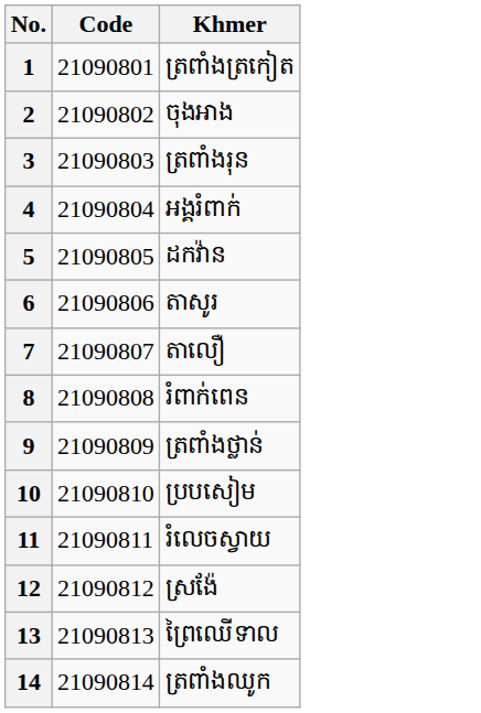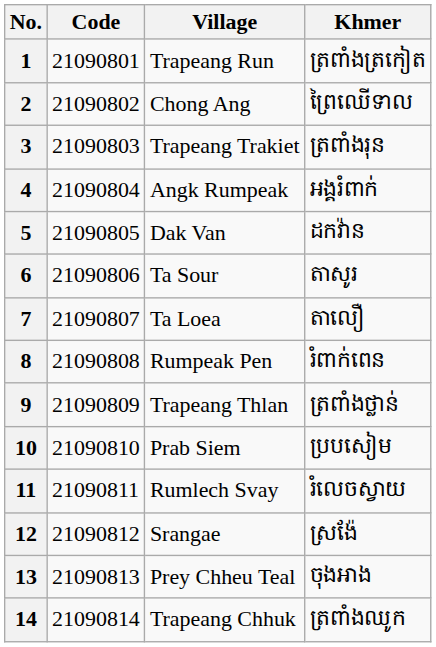 <table class="wikitable sortable mw-collapsible">
 <tr>
 <th>No.</th>
 <th>Code</th>
+<th>Village</th>
 <th>Khmer</th>
 </tr>
 <tr>
 <th>1</th>
 <td>21090801</td>
+<td>Trapeang Run</td>
 <td>ត្រពាំងត្រកៀត</td>
 </tr>
 <tr>
 <th>2</th>
 <td>21090802</td>
-<td>ចុងអាង</td>
+<td>Chong Ang</td>
+<td>ព្រៃឈើទាល</td>
 </tr>
 <tr>
 <th>3</th>
 <td>21090803</td>
+<td>Trapeang Trakiet</td>
 <td>ត្រពាំងរុន</td>
 </tr>
 <tr>
 <th>4</th>
 <td>21090804</td>
+<td>Angk Rumpeak</td>
 <td>អង្គរំពាក់</td>
 </tr>
 <tr>
 <th>5</th>
 <td>21090805</td>
+<td>Dak Van</td>
 <td>ដកវ៉ាន</td>
 </tr>
 <tr>
 <th>6</th>
 <td>21090806</td>
+<td>Ta Sour</td>
 <td>តាសូរ</td>
 </tr>
 <tr>
 <th>7</th>
 <td>21090807</td>
+<td>Ta Loea</td>
 <td>តាលឿ</td>
 </tr>
 <tr>
 <th>8</th>
 <td>21090808</td>
+<td>Rumpeak Pen</td>
 <td>រំពាក់ពេន</td>
 </tr>
 <tr>
 <th>9</th>
 <td>21090809</td>
+<td>Trapeang Thlan</td>
 <td>ត្រពាំងថ្លាន់</td>
 </tr>
 <tr>
 <th>10</th>
 <td>21090810</td>
+<td>Prab Siem</td>
 <td>ប្របសៀម</td>
 </tr>
 <tr>
 <th>11</th>
 <td>21090811</td>
+<td>Rumlech Svay</td>
 <td>រំលេចស្វាយ</td>
 </tr>
 <tr>
 <th>12</th>
 <td>21090812</td>
+<td>Srangae</td>
 <td>ស្រង៉ែ</td>
 </tr>
 <tr>
 <th>13</th>
 <td>21090813</td>
-<td>ព្រៃឈើទាល</td>
+<td>Prey Chheu Teal</td>
+<td>ចុងអាង</td>
 </tr>
 <tr>
 <th>14</th>
 <td>21090814</td>
+<td>Trapeang Chhuk</td>
 <td>ត្រពាំងឈូក</td>
 </tr>
 </table>
